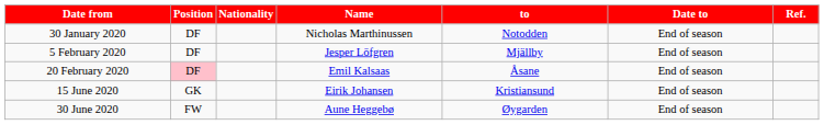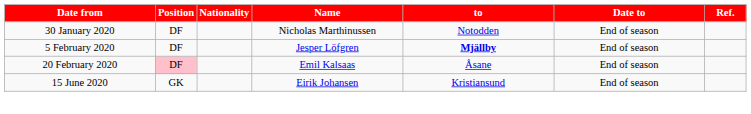 <table class="wikitable" style="text-align:center; font-size:90%; ">
 <tr>
 <th style="background:#FF0000; color:white; width:200px;">Date from</th>
 <th style="background:#FF0000; color:white; width:50px;">Position</th>
 <th style="background:#FF0000; color:white; width:50px;">Nationality</th>
 <th style="background:#FF0000; color:white; width:200px;">Name</th>
 <th style="background:#FF0000; color:white; width:200px;">to</th>
 <th style="background:#FF0000; color:white; width:200px;">Date to</th>
 <th style="background:#FF0000; color:white; width:50px;">Ref.</th>
 </tr>
 <tr>
 <td>30 January 2020</td>
 <td>DF</td>
 <td></td>
 <td>Nicholas Marthinussen</td>
 <td><a href='#'>Notodden</a></td>
 <td>End of season</td>
 <td></td>
 </tr>
 <tr>
 <td>5 February 2020</td>
 <td>DF</td>
 <td></td>
 <td><a href='#'>Jesper Löfgren</a></td>
-<td><a href='#'>Mjällby</a></td>
+<td><strong><a href='#'>Mjällby</a></strong></td>
 <td>End of season</td>
 <td></td>
 </tr>
 <tr>
 <td>20 February 2020</td>
 <td style="background: pink;">DF</td>
 <td></td>
 <td><a href='#'>Emil Kalsaas</a></td>
 <td><a href='#'>Åsane</a></td>
 <td>End of season</td>
 <td></td>
 </tr>
 <tr>
 <td>15 June 2020</td>
 <td>GK</td>
 <td></td>
 <td><a href='#'>Eirik Johansen</a></td>
 <td><a href='#'>Kristiansund</a></td>
 <td>End of season</td>
 <td></td>
 </tr>
-<tr>
-<td>30 June 2020</td>
-<td>FW</td>
-<td></td>
-<td><a href='#'>Aune Heggebø</a></td>
-<td><a href='#'>Øygarden</a></td>
-<td>End of season</td>
-<td></td>
-</tr>
 </table>
